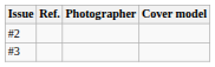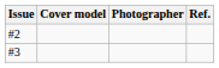 <table class="sortable wikitable">
 <tr>
 <th>Issue</th>
+<th>Cover model</th>
+<th>Photographer</th>
 <th>Ref.</th>
-<th>Photographer</th>
-<th>Cover model</th>
 </tr>
 <tr>
 <td>#2</td>
 <td></td>
 <td></td>
 <td></td>
 </tr>
 <tr>
 <td>#3</td>
 <td></td>
 <td></td>
 <td></td>
 </tr>
 </table>
